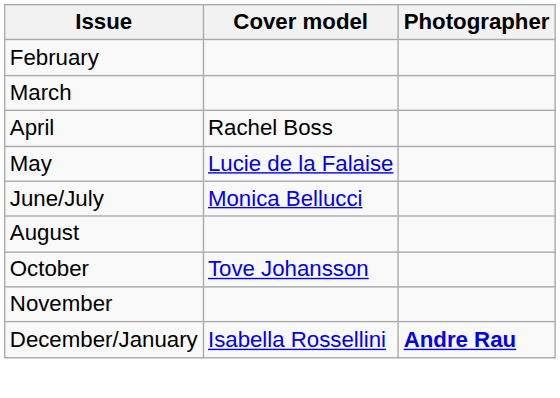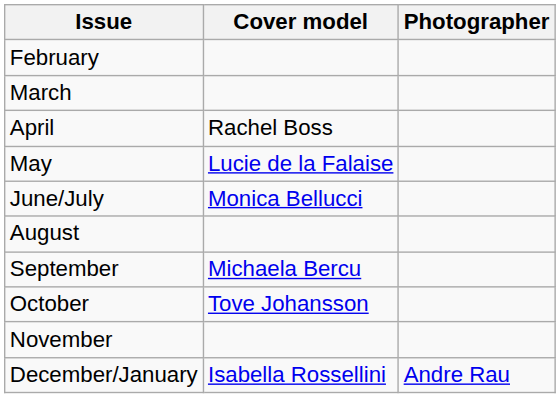 <table class="sortable wikitable">
 <tr>
 <th>Issue</th>
 <th>Cover model</th>
 <th>Photographer</th>
 </tr>
 <tr>
 <td>February</td>
 <td></td>
 <td></td>
 </tr>
 <tr>
 <td>March</td>
 <td></td>
 <td></td>
 </tr>
 <tr>
 <td>April</td>
 <td>Rachel Boss</td>
 <td></td>
 </tr>
 <tr>
 <td>May</td>
 <td><a href='#'>Lucie de la Falaise</a></td>
 <td></td>
 </tr>
 <tr>
 <td>June/July</td>
 <td><a href='#'>Monica Bellucci</a></td>
 <td></td>
 </tr>
 <tr>
 <td>August</td>
 <td></td>
 <td></td>
 </tr>
 <tr>
+<td>September</td>
+<td><a href='#'>Michaela Bercu</a></td>
+<td></td>
+</tr>
+<tr>
 <td>October</td>
 <td><a href='#'>Tove Johansson</a></td>
 <td></td>
 </tr>
 <tr>
 <td>November</td>
 <td></td>
 <td></td>
 </tr>
 <tr>
 <td>December/January</td>
 <td><a href='#'>Isabella Rossellini</a></td>
-<td><strong><a href='#'>Andre Rau</a></strong></td>
+<td><a href='#'>Andre Rau</a></td>
 </tr>
 </table>
